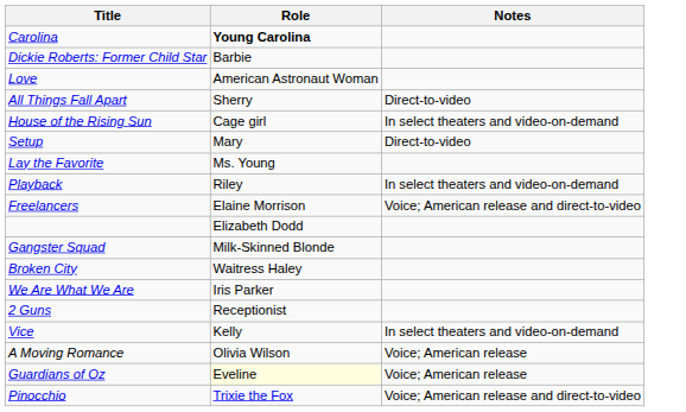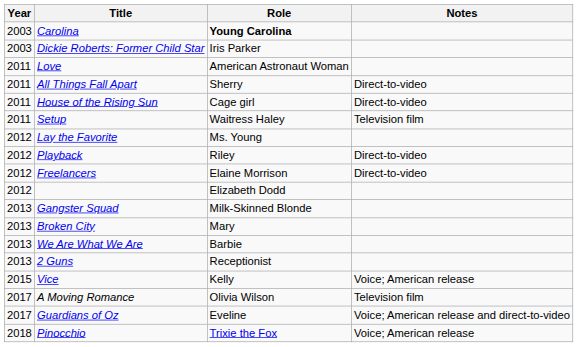 <table class="wikitable sortable">
 <tr>
+<th>Year</th>
 <th>Title</th>
 <th>Role</th>
 <th class="unsortable">Notes</th>
 </tr>
 <tr>
+<td>2003</td>
 <td><em><a href='#'>Carolina</a></em></td>
 <td><strong>Young Carolina</strong></td>
 <td></td>
 </tr>
 <tr>
+<td>2003</td>
 <td><em><a href='#'>Dickie Roberts: Former Child Star</a></em></td>
-<td>Barbie</td>
+<td>Iris Parker</td>
 <td></td>
 </tr>
 <tr>
+<td>2011</td>
 <td><em><a href='#'>Love</a></em></td>
 <td>American Astronaut Woman</td>
 <td></td>
 </tr>
 <tr>
+<td>2011</td>
 <td><em><a href='#'>All Things Fall Apart</a></em></td>
 <td>Sherry</td>
 <td>Direct-to-video</td>
 </tr>
 <tr>
+<td>2011</td>
 <td><em><a href='#'>House of the Rising Sun</a></em></td>
 <td>Cage girl</td>
-<td>In select theaters and video-on-demand</td>
-</tr>
-<tr>
-<td><em><a href='#'>Setup</a></em></td>
-<td>Mary</td>
 <td>Direct-to-video</td>
 </tr>
 <tr>
+<td>2011</td>
+<td><em><a href='#'>Setup</a></em></td>
+<td>Waitress Haley</td>
+<td>Television film</td>
+</tr>
+<tr>
+<td>2012</td>
 <td><em><a href='#'>Lay the Favorite</a></em></td>
 <td>Ms. Young</td>
 <td></td>
 </tr>
 <tr>
+<td>2012</td>
 <td><em><a href='#'>Playback</a></em></td>
 <td>Riley</td>
-<td>In select theaters and video-on-demand</td>
+<td>Direct-to-video</td>
 </tr>
 <tr>
+<td>2012</td>
 <td><em><a href='#'>Freelancers</a></em></td>
 <td>Elaine Morrison</td>
-<td>Voice; American release and direct-to-video</td>
+<td>Direct-to-video</td>
 </tr>
 <tr>
+<td>2012</td>
 <td><em></em></td>
 <td>Elizabeth Dodd</td>
 <td></td>
 </tr>
 <tr>
+<td>2013</td>
 <td><em><a href='#'>Gangster Squad</a></em></td>
 <td>Milk-Skinned Blonde</td>
 <td></td>
 </tr>
 <tr>
+<td>2013</td>
 <td><em><a href='#'>Broken City</a></em></td>
-<td>Waitress Haley</td>
+<td>Mary</td>
 <td></td>
 </tr>
 <tr>
+<td>2013</td>
 <td><em><a href='#'>We Are What We Are</a></em></td>
-<td>Iris Parker</td>
+<td>Barbie</td>
 <td></td>
 </tr>
 <tr>
+<td>2013</td>
 <td><em><a href='#'>2 Guns</a></em></td>
 <td>Receptionist</td>
 <td></td>
 </tr>
 <tr>
+<td>2015</td>
 <td><em><a href='#'>Vice</a></em></td>
 <td>Kelly</td>
-<td>In select theaters and video-on-demand</td>
-</tr>
-<tr>
-<td data-sort-value="Moving Romance, A"><em>A Moving Romance</em></td>
-<td>Olivia Wilson</td>
 <td>Voice; American release</td>
 </tr>
 <tr>
+<td>2017</td>
+<td data-sort-value="Moving Romance, A"><em>A Moving Romance</em></td>
+<td>Olivia Wilson</td>
+<td>Television film</td>
+</tr>
+<tr>
+<td>2017</td>
 <td><em><a href='#'>Guardians of Oz</a></em></td>
-<td style="background: lightyellow;">Eveline</td>
+<td>Eveline</td>
+<td>Voice; American release and direct-to-video</td>
+</tr>
+<tr>
+<td>2018</td>
+<td><em><a href='#'>Pinocchio</a></em></td>
+<td><a href='#'>Trixie the Fox</a></td>
 <td>Voice; American release</td>
 </tr>
-<tr>
-<td><em><a href='#'>Pinocchio</a></em></td>
-<td><a href='#'>Trixie the Fox</a></td>
-<td>Voice; American release and direct-to-video</td>
-</tr>
 </table>
